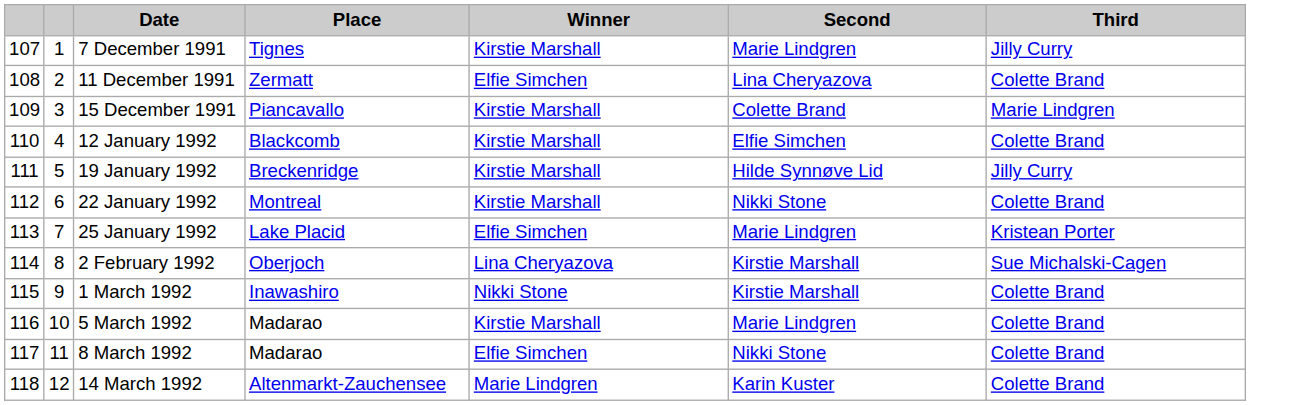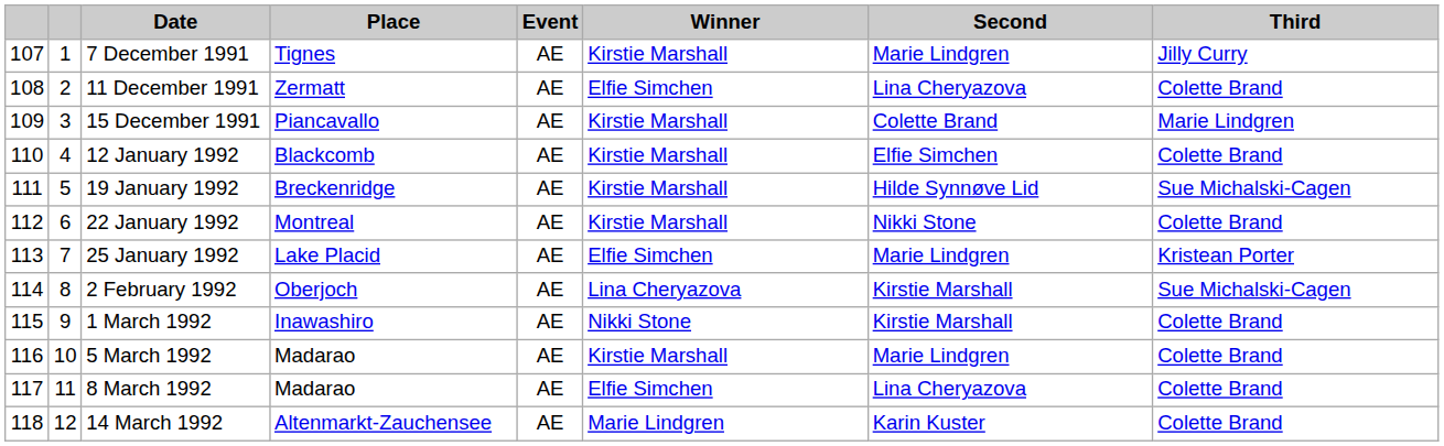 <table class="wikitable plainrowheaders" style="background:#fff; font-size:86%; line-height:16px; border:grey solid 1px; border-collapse:collapse;">
 <tr style="background:#ccc; text-align:center;">
 <th scope="col" style="background:#ccc; width=20 px;"></th>
 <th scope="col" style="background:#ccc; width=30 px;"></th>
 <th scope="col" style="background:#ccc; width:120px;">Date</th>
 <th scope="col" style="background:#ccc; width:160px;">Place</th>
+<th scope="col" style="background:#ccc; width:15px;">Event</th>
 <th scope="col" style="background:#ccc; width:185px;">Winner</th>
 <th scope="col" style="background:#ccc; width:185px;">Second</th>
 <th scope="col" style="background:#ccc; width:185px;">Third</th>
 </tr>
 <tr>
 <td align=center>107</td>
 <td align=center>1</td>
 <td>7 December 1991</td>
 <td> <a href='#'>Tignes</a></td>
+<td align=center>AE</td>
 <td> <a href='#'>Kirstie Marshall</a></td>
 <td> <a href='#'>Marie Lindgren</a></td>
 <td> <a href='#'>Jilly Curry</a></td>
 </tr>
 <tr>
 <td align=center>108</td>
 <td align=center>2</td>
 <td>11 December 1991</td>
 <td> <a href='#'>Zermatt</a></td>
+<td align=center>AE</td>
 <td> <a href='#'>Elfie Simchen</a></td>
 <td> <a href='#'>Lina Cheryazova</a></td>
 <td> <a href='#'>Colette Brand</a></td>
 </tr>
 <tr>
 <td align=center>109</td>
 <td align=center>3</td>
 <td>15 December 1991</td>
 <td> <a href='#'>Piancavallo</a></td>
+<td align=center>AE</td>
 <td> <a href='#'>Kirstie Marshall</a></td>
 <td> <a href='#'>Colette Brand</a></td>
 <td> <a href='#'>Marie Lindgren</a></td>
 </tr>
 <tr>
 <td align=center>110</td>
 <td align=center>4</td>
 <td>12 January 1992</td>
 <td> <a href='#'>Blackcomb</a></td>
+<td align=center>AE</td>
 <td> <a href='#'>Kirstie Marshall</a></td>
 <td> <a href='#'>Elfie Simchen</a></td>
 <td> <a href='#'>Colette Brand</a></td>
 </tr>
 <tr>
 <td align=center>111</td>
 <td align=center>5</td>
 <td>19 January 1992</td>
 <td> <a href='#'>Breckenridge</a></td>
+<td align=center>AE</td>
 <td> <a href='#'>Kirstie Marshall</a></td>
 <td> <a href='#'>Hilde Synnøve Lid</a></td>
-<td> <a href='#'>Jilly Curry</a></td>
+<td> <a href='#'>Sue Michalski-Cagen</a></td>
 </tr>
 <tr>
 <td align=center>112</td>
 <td align=center>6</td>
 <td>22 January 1992</td>
 <td> <a href='#'>Montreal</a></td>
+<td align=center>AE</td>
 <td> <a href='#'>Kirstie Marshall</a></td>
 <td> <a href='#'>Nikki Stone</a></td>
 <td> <a href='#'>Colette Brand</a></td>
 </tr>
 <tr>
 <td align=center>113</td>
 <td align=center>7</td>
 <td>25 January 1992</td>
 <td> <a href='#'>Lake Placid</a></td>
+<td align=center>AE</td>
 <td> <a href='#'>Elfie Simchen</a></td>
 <td> <a href='#'>Marie Lindgren</a></td>
 <td> <a href='#'>Kristean Porter</a></td>
 </tr>
 <tr>
 <td align=center>114</td>
 <td align=center>8</td>
 <td>2 February 1992</td>
 <td> <a href='#'>Oberjoch</a></td>
+<td align=center>AE</td>
 <td> <a href='#'>Lina Cheryazova</a></td>
 <td> <a href='#'>Kirstie Marshall</a></td>
 <td> <a href='#'>Sue Michalski-Cagen</a></td>
 </tr>
 <tr>
 <td align=center>115</td>
 <td align=center>9</td>
 <td>1 March 1992</td>
 <td> <a href='#'>Inawashiro</a></td>
+<td align=center>AE</td>
 <td> <a href='#'>Nikki Stone</a></td>
 <td> <a href='#'>Kirstie Marshall</a></td>
 <td> <a href='#'>Colette Brand</a></td>
 </tr>
 <tr>
 <td align=center>116</td>
 <td align=center>10</td>
 <td>5 March 1992</td>
 <td> Madarao</td>
+<td align=center>AE</td>
 <td> <a href='#'>Kirstie Marshall</a></td>
 <td> <a href='#'>Marie Lindgren</a></td>
 <td> <a href='#'>Colette Brand</a></td>
 </tr>
 <tr>
 <td align=center>117</td>
 <td align=center>11</td>
 <td>8 March 1992</td>
 <td> Madarao</td>
+<td align=center>AE</td>
 <td> <a href='#'>Elfie Simchen</a></td>
-<td> <a href='#'>Nikki Stone</a></td>
+<td> <a href='#'>Lina Cheryazova</a></td>
 <td> <a href='#'>Colette Brand</a></td>
 </tr>
 <tr>
 <td align=center>118</td>
 <td align=center>12</td>
 <td>14 March 1992</td>
 <td> <a href='#'>Altenmarkt-Zauchensee</a></td>
+<td align=center>AE</td>
 <td> <a href='#'>Marie Lindgren</a></td>
 <td> <a href='#'>Karin Kuster</a></td>
 <td> <a href='#'>Colette Brand</a></td>
 </tr>
 </table>
